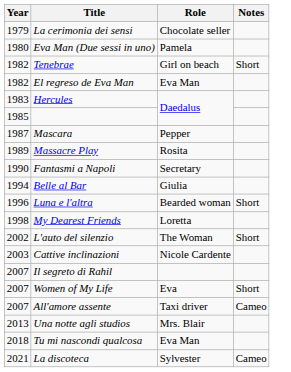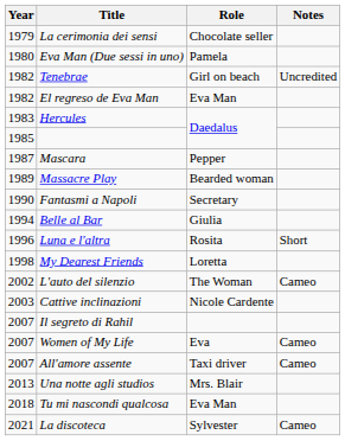 <table class="wikitable plainrowheaders" style="text-align:left;">
 <tr>
 <th>Year</th>
 <th>Title</th>
 <th>Role</th>
 <th>Notes</th>
 </tr>
 <tr>
 <td>1979</td>
 <td><em>La cerimonia dei sensi</em></td>
 <td>Chocolate seller</td>
 <td></td>
 </tr>
 <tr>
 <td>1980</td>
 <td><em>Eva Man (Due sessi in uno)</em></td>
 <td>Pamela</td>
 <td></td>
 </tr>
 <tr>
 <td>1982</td>
 <td><em><a href='#'>Tenebrae</a></em></td>
 <td>Girl on beach</td>
-<td>Short</td>
+<td>Uncredited</td>
 </tr>
 <tr>
 <td>1982</td>
 <td><em>El regreso de Eva Man</em></td>
 <td>Eva Man</td>
 <td></td>
 </tr>
 <tr>
 <td>1983</td>
 <td><em><a href='#'>Hercules</a></em></td>
 <td rowspan="2"><a href='#'>Daedalus</a></td>
 <td></td>
 </tr>
 <tr>
 <td>1985</td>
 <td></td>
 <td></td>
 </tr>
 <tr>
 <td>1987</td>
 <td><em>Mascara</em></td>
 <td>Pepper</td>
 <td></td>
 </tr>
 <tr>
 <td>1989</td>
 <td><em><a href='#'>Massacre Play</a></em></td>
-<td>Rosita</td>
+<td>Bearded woman</td>
 <td></td>
 </tr>
 <tr>
 <td>1990</td>
 <td><em>Fantasmi a Napoli</em></td>
 <td>Secretary</td>
 <td></td>
 </tr>
 <tr>
 <td>1994</td>
 <td><em><a href='#'>Belle al Bar</a></em></td>
 <td>Giulia</td>
 <td></td>
 </tr>
 <tr>
 <td>1996</td>
 <td><em><a href='#'>Luna e l'altra</a></em></td>
-<td>Bearded woman</td>
+<td>Rosita</td>
 <td>Short</td>
 </tr>
 <tr>
 <td>1998</td>
 <td><em><a href='#'>My Dearest Friends</a></em></td>
 <td>Loretta</td>
 <td></td>
 </tr>
 <tr>
 <td>2002</td>
 <td><em>L'auto del silenzio</em></td>
 <td>The Woman</td>
-<td>Short</td>
+<td>Cameo</td>
 </tr>
 <tr>
 <td>2003</td>
 <td><em>Cattive inclinazioni</em></td>
 <td>Nicole Cardente</td>
 <td></td>
 </tr>
 <tr>
 <td>2007</td>
 <td><em>Il segreto di Rahil</em></td>
 <td></td>
 <td></td>
 </tr>
 <tr>
 <td>2007</td>
 <td><em>Women of My Life</em></td>
 <td>Eva</td>
-<td>Short</td>
+<td>Cameo</td>
 </tr>
 <tr>
 <td>2007</td>
 <td><em>All'amore assente</em></td>
 <td>Taxi driver</td>
 <td>Cameo</td>
 </tr>
 <tr>
 <td>2013</td>
 <td><em>Una notte agli studios</em></td>
 <td>Mrs. Blair</td>
 <td></td>
 </tr>
 <tr>
 <td>2018</td>
 <td><em>Tu mi nascondi qualcosa</em></td>
 <td>Eva Man</td>
 <td></td>
 </tr>
 <tr>
 <td>2021</td>
 <td><em>La discoteca</em></td>
 <td>Sylvester</td>
 <td>Cameo</td>
 </tr>
 </table>
